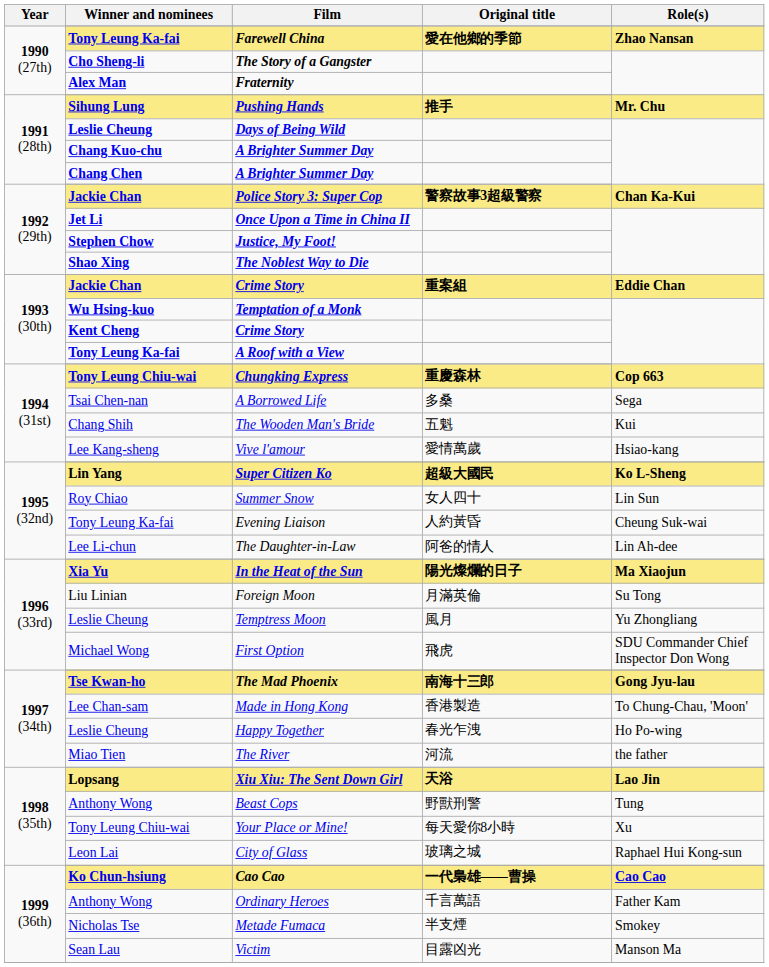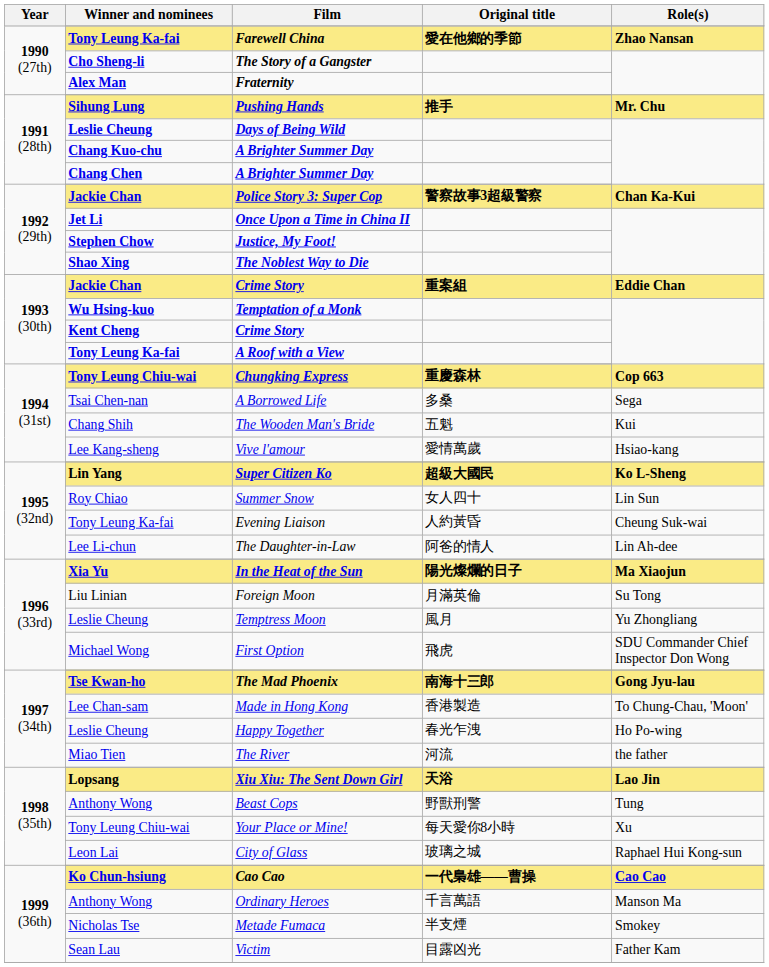 <table class="wikitable" style="width:100%">
 <tr style="background:#bebebe;">
 <th style="width:8%;">Year</th>
 <th style="width:22%;">Winner and nominees</th>
 <th style="width:25%;">Film</th>
 <th style="width:25%;">Original title</th>
 <th style="width:20%;">Role(s)</th>
 </tr>
 <tr>
 <td rowspan="4" style="text-align:center"><strong>1990</strong><br>(27th)</td>
 </tr>
 <tr style="background:#FAEB86">
 <td><strong><a href='#'>Tony Leung Ka-fai</a></strong></td>
 <td><strong><em>Farewell China</em></strong></td>
 <td><strong>愛在他鄉的季節</strong></td>
 <td><strong>Zhao Nansan</strong></td>
 </tr>
 <tr>
 <td><strong><a href='#'>Cho Sheng-li</a></strong></td>
 <td><strong><em>The Story of a Gangster</em></strong></td>
 <td></td>
 </tr>
 <tr>
 <td><strong><a href='#'>Alex Man</a></strong></td>
 <td><strong><em>Fraternity</em></strong></td>
 <td></td>
 </tr>
 <tr>
 <td rowspan="5" style="text-align:center"><strong>1991</strong><br>(28th)</td>
 </tr>
 <tr style="background:#FAEB86">
 <td><strong><a href='#'>Sihung Lung</a></strong></td>
 <td><strong><em><a href='#'>Pushing Hands</a></em></strong></td>
 <td><strong>推手</strong></td>
 <td><strong>Mr. Chu</strong></td>
 </tr>
 <tr>
 <td><strong><a href='#'>Leslie Cheung</a></strong></td>
 <td><strong><em><a href='#'>Days of Being Wild</a></em></strong></td>
 <td></td>
 </tr>
 <tr>
 <td><strong><a href='#'>Chang Kuo-chu</a></strong></td>
 <td><strong><em><a href='#'>A Brighter Summer Day</a></em></strong></td>
 <td></td>
 </tr>
 <tr>
 <td><strong><a href='#'>Chang Chen</a></strong></td>
 <td><strong><em><a href='#'>A Brighter Summer Day</a></em></strong></td>
 <td></td>
 </tr>
 <tr>
 <td rowspan="5" style="text-align:center"><strong>1992</strong><br>(29th)</td>
 </tr>
 <tr style="background:#FAEB86">
 <td><strong><a href='#'>Jackie Chan</a></strong></td>
 <td><strong><em><a href='#'>Police Story 3: Super Cop</a></em></strong></td>
 <td><strong>警察故事3超級警察</strong></td>
 <td><strong>Chan Ka-Kui</strong></td>
 </tr>
 <tr>
 <td><strong><a href='#'>Jet Li</a></strong></td>
 <td><strong><em><a href='#'>Once Upon a Time in China II</a></em></strong></td>
 <td></td>
 </tr>
 <tr>
 <td><strong><a href='#'>Stephen Chow</a></strong></td>
 <td><strong><em><a href='#'>Justice, My Foot!</a></em></strong></td>
 <td></td>
 </tr>
 <tr>
 <td><strong><a href='#'>Shao Xing</a></strong></td>
 <td><strong><em><a href='#'>The Noblest Way to Die</a></em></strong></td>
 <td></td>
 </tr>
 <tr>
 <td rowspan="5" style="text-align:center"><strong>1993</strong><br>(30th)</td>
 </tr>
 <tr style="background:#FAEB86">
 <td><strong><a href='#'>Jackie Chan</a></strong></td>
 <td><strong><em><a href='#'>Crime Story</a></em></strong></td>
 <td><strong>重案組</strong></td>
 <td><strong>Eddie Chan</strong></td>
 </tr>
 <tr>
 <td><strong><a href='#'>Wu Hsing-kuo</a></strong></td>
 <td><strong><em><a href='#'>Temptation of a Monk</a></em></strong></td>
 <td></td>
 </tr>
 <tr>
 <td><strong><a href='#'>Kent Cheng</a></strong></td>
 <td><strong><em><a href='#'>Crime Story</a></em></strong></td>
 <td></td>
 </tr>
 <tr>
 <td><strong><a href='#'>Tony Leung Ka-fai</a></strong></td>
 <td><strong><em><a href='#'>A Roof with a View</a></em></strong></td>
 <td></td>
 </tr>
 <tr>
 <td rowspan="5" style="text-align:center"><strong>1994</strong><br>(31st)</td>
 </tr>
 <tr style="background:#FAEB86">
 <td><strong><a href='#'>Tony Leung Chiu-wai</a></strong></td>
 <td><strong><em><a href='#'>Chungking Express</a></em></strong></td>
 <td><strong>重慶森林</strong></td>
 <td><strong>Cop 663</strong></td>
 </tr>
 <tr>
 <td><a href='#'>Tsai Chen-nan</a></td>
 <td><em><a href='#'>A Borrowed Life</a></em></td>
 <td>多桑</td>
 <td>Sega</td>
 </tr>
 <tr>
 <td><a href='#'>Chang Shih</a></td>
 <td><em><a href='#'>The Wooden Man's Bride</a></em></td>
 <td>五魁</td>
 <td>Kui</td>
 </tr>
 <tr>
 <td><a href='#'>Lee Kang-sheng</a></td>
 <td><em><a href='#'>Vive l'amour</a></em></td>
 <td>愛情萬歲</td>
 <td>Hsiao-kang</td>
 </tr>
 <tr>
 <td rowspan="5" style="text-align:center"><strong>1995</strong><br>(32nd)</td>
 </tr>
 <tr style="background:#FAEB86">
 <td><strong>Lin Yang</strong></td>
 <td><strong><em><a href='#'>Super Citizen Ko</a></em></strong></td>
 <td><strong>超級大國民</strong></td>
 <td><strong>Ko L-Sheng</strong></td>
 </tr>
 <tr>
 <td><a href='#'>Roy Chiao</a></td>
 <td><em><a href='#'>Summer Snow</a></em></td>
 <td>女人四十</td>
 <td>Lin Sun</td>
 </tr>
 <tr>
 <td><a href='#'>Tony Leung Ka-fai</a></td>
 <td><em>Evening Liaison</em></td>
 <td>人約黃昏</td>
 <td>Cheung Suk-wai</td>
 </tr>
 <tr>
 <td><a href='#'>Lee Li-chun</a></td>
 <td><em>The Daughter-in-Law</em></td>
 <td>阿爸的情人</td>
 <td>Lin Ah-dee</td>
 </tr>
 <tr>
 <td rowspan="5" style="text-align:center"><strong>1996</strong><br>(33rd)</td>
 </tr>
 <tr style="background:#FAEB86">
 <td><strong><a href='#'>Xia Yu</a></strong></td>
 <td><strong><em><a href='#'>In the Heat of the Sun</a></em></strong></td>
 <td><strong>陽光燦爛的日子</strong></td>
 <td><strong>Ma Xiaojun</strong></td>
 </tr>
 <tr>
 <td>Liu Linian</td>
 <td><em>Foreign Moon</em></td>
 <td>月滿英倫</td>
 <td>Su Tong</td>
 </tr>
 <tr>
 <td><a href='#'>Leslie Cheung</a></td>
 <td><em><a href='#'>Temptress Moon</a></em></td>
 <td>風月</td>
 <td>Yu Zhongliang</td>
 </tr>
 <tr>
 <td><a href='#'>Michael Wong</a></td>
 <td><em><a href='#'>First Option</a></em></td>
 <td>飛虎</td>
 <td>SDU Commander Chief Inspector Don Wong</td>
 </tr>
 <tr>
 <td rowspan="5" style="text-align:center"><strong>1997</strong><br>(34th)</td>
 </tr>
 <tr style="background:#FAEB86">
 <td><strong><a href='#'>Tse Kwan-ho</a></strong></td>
 <td><strong><em>The Mad Phoenix</em></strong></td>
 <td><strong>南海十三郎</strong></td>
 <td><strong>Gong Jyu-lau</strong></td>
 </tr>
 <tr>
 <td><a href='#'>Lee Chan-sam</a></td>
 <td><em><a href='#'>Made in Hong Kong</a></em></td>
 <td>香港製造</td>
 <td>To Chung-Chau, 'Moon'</td>
 </tr>
 <tr>
 <td><a href='#'>Leslie Cheung</a></td>
 <td><em><a href='#'>Happy Together</a></em></td>
 <td>春光乍洩</td>
 <td>Ho Po-wing</td>
 </tr>
 <tr>
 <td><a href='#'>Miao Tien</a></td>
 <td><em><a href='#'>The River</a></em></td>
 <td>河流</td>
 <td>the father</td>
 </tr>
 <tr>
 <td rowspan="5" style="text-align:center"><strong>1998</strong><br>(35th)</td>
 </tr>
 <tr style="background:#FAEB86">
 <td><strong>Lopsang</strong></td>
 <td><strong><em><a href='#'>Xiu Xiu: The Sent Down Girl</a></em></strong></td>
 <td><strong>天浴</strong></td>
 <td><strong>Lao Jin</strong></td>
 </tr>
 <tr>
 <td><a href='#'>Anthony Wong</a></td>
 <td><em><a href='#'>Beast Cops</a></em></td>
 <td>野獸刑警</td>
 <td>Tung</td>
 </tr>
 <tr>
 <td><a href='#'>Tony Leung Chiu-wai</a></td>
 <td><em><a href='#'>Your Place or Mine!</a></em></td>
 <td>每天愛你8小時</td>
 <td>Xu</td>
 </tr>
 <tr>
 <td><a href='#'>Leon Lai</a></td>
 <td><em><a href='#'>City of Glass</a></em></td>
 <td>玻璃之城</td>
 <td>Raphael Hui Kong-sun</td>
 </tr>
 <tr>
 <td rowspan="5" style="text-align:center"><strong>1999</strong><br>(36th)</td>
 </tr>
 <tr style="background:#FAEB86">
 <td><strong><a href='#'>Ko Chun-hsiung</a></strong></td>
 <td><strong><em>Cao Cao</em></strong></td>
 <td><strong>一代梟雄——曹操</strong></td>
 <td><strong><a href='#'>Cao Cao</a></strong></td>
 </tr>
 <tr>
 <td><a href='#'>Anthony Wong</a></td>
 <td><em><a href='#'>Ordinary Heroes</a></em></td>
 <td>千言萬語</td>
-<td>Father Kam</td>
+<td>Manson Ma</td>
 </tr>
 <tr>
 <td><a href='#'>Nicholas Tse</a></td>
 <td><em><a href='#'>Metade Fumaca</a></em></td>
 <td>半支煙</td>
 <td>Smokey</td>
 </tr>
 <tr>
 <td><a href='#'>Sean Lau</a></td>
 <td><em><a href='#'>Victim</a></em></td>
 <td>目露凶光</td>
-<td>Manson Ma</td>
+<td>Father Kam</td>
 </tr>
 <tr>
 </tr>
 </table>
